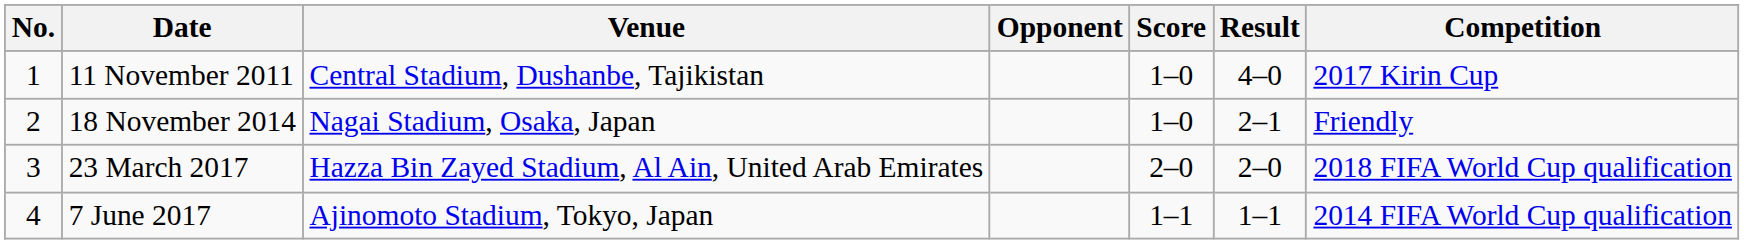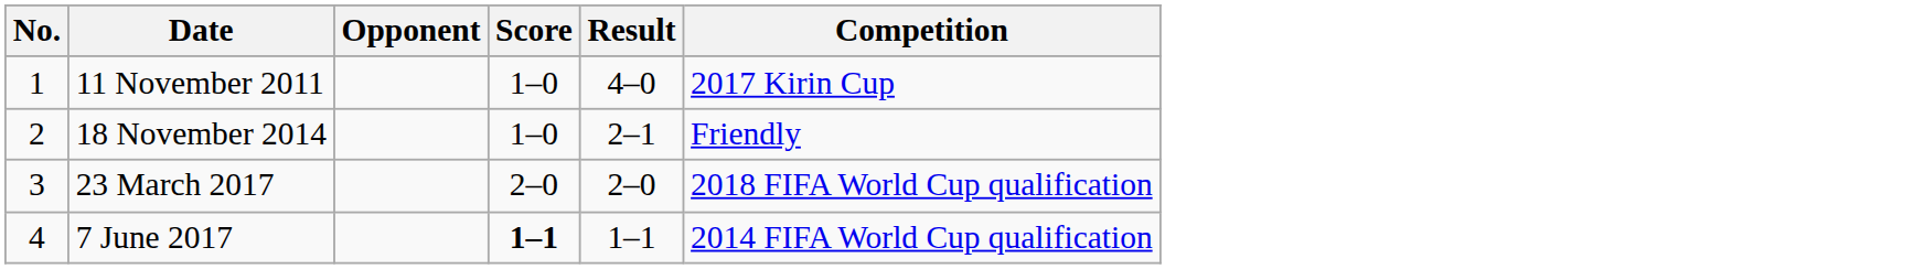 <table class="wikitable sortable">
 <tr>
 <th scope="col">No.</th>
 <th scope="col">Date</th>
-<th scope="col">Venue</th>
 <th scope="col">Opponent</th>
 <th scope="col">Score</th>
 <th scope="col">Result</th>
 <th scope="col">Competition</th>
 </tr>
 <tr>
 <td align="center">1</td>
 <td>11 November 2011</td>
-<td><a href='#'>Central Stadium</a>, <a href='#'>Dushanbe</a>, Tajikistan</td>
 <td></td>
 <td align="center">1–0</td>
 <td align="center">4–0</td>
 <td><a href='#'>2017 Kirin Cup</a></td>
 </tr>
 <tr>
 <td align="center">2</td>
 <td>18 November 2014</td>
-<td><a href='#'>Nagai Stadium</a>, <a href='#'>Osaka</a>, Japan</td>
 <td></td>
 <td align="center">1–0</td>
 <td align="center">2–1</td>
 <td><a href='#'>Friendly</a></td>
 </tr>
 <tr>
 <td align="center">3</td>
 <td>23 March 2017</td>
-<td><a href='#'>Hazza Bin Zayed Stadium</a>, <a href='#'>Al Ain</a>, United Arab Emirates</td>
 <td></td>
 <td align="center">2–0</td>
 <td align="center">2–0</td>
 <td><a href='#'>2018 FIFA World Cup qualification</a></td>
 </tr>
 <tr>
 <td align="center">4</td>
 <td>7 June 2017</td>
-<td><a href='#'>Ajinomoto Stadium</a>, Tokyo, Japan</td>
 <td></td>
-<td align="center">1–1</td>
+<td align="center"><strong>1–1</strong></td>
 <td align="center">1–1</td>
 <td><a href='#'>2014 FIFA World Cup qualification</a></td>
 </tr>
 </table>
